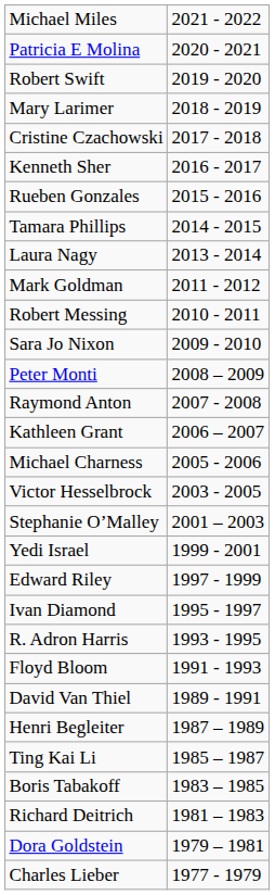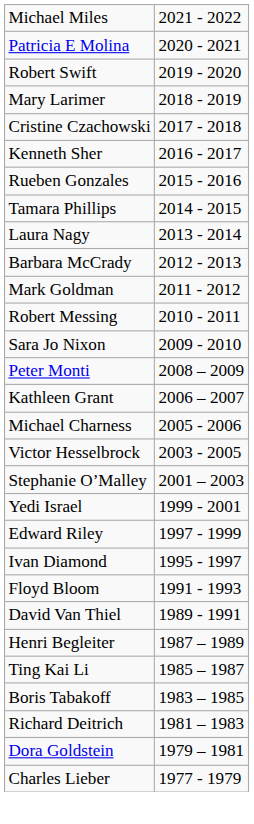 <table class="wikitable">
 <tr>
 <td>Michael Miles</td>
 <td>2021 - 2022</td>
 </tr>
 <tr>
 <td><a href='#'>Patricia E Molina</a></td>
 <td>2020 - 2021</td>
 </tr>
 <tr>
 <td>Robert Swift</td>
 <td>2019 - 2020</td>
 </tr>
 <tr>
 <td>Mary Larimer</td>
 <td>2018 - 2019</td>
 </tr>
 <tr>
 <td>Cristine Czachowski</td>
 <td>2017 - 2018</td>
 </tr>
 <tr>
 <td>Kenneth Sher</td>
 <td>2016 - 2017</td>
 </tr>
 <tr>
 <td>Rueben Gonzales</td>
 <td>2015 - 2016</td>
 </tr>
 <tr>
 <td>Tamara Phillips</td>
 <td>2014 - 2015</td>
 </tr>
 <tr>
 <td>Laura Nagy</td>
 <td>2013 - 2014</td>
 </tr>
 <tr>
+<td>Barbara McCrady</td>
+<td>2012 - 2013</td>
+</tr>
+<tr>
 <td>Mark Goldman</td>
 <td>2011 - 2012</td>
 </tr>
 <tr>
 <td>Robert Messing</td>
 <td>2010 - 2011</td>
 </tr>
 <tr>
 <td>Sara Jo Nixon</td>
 <td>2009 - 2010</td>
 </tr>
 <tr>
 <td><a href='#'>Peter Monti</a></td>
 <td>2008 – 2009</td>
-</tr>
-<tr>
-<td>Raymond Anton</td>
-<td>2007 - 2008</td>
 </tr>
 <tr>
 <td>Kathleen Grant</td>
 <td>2006 – 2007</td>
 </tr>
 <tr>
 <td>Michael Charness</td>
 <td>2005 - 2006</td>
 </tr>
 <tr>
 <td>Victor Hesselbrock</td>
 <td>2003 - 2005</td>
 </tr>
 <tr>
 <td>Stephanie O’Malley</td>
 <td>2001 – 2003</td>
 </tr>
 <tr>
 <td>Yedi Israel</td>
 <td>1999 - 2001</td>
 </tr>
 <tr>
 <td>Edward Riley</td>
 <td>1997 - 1999</td>
 </tr>
 <tr>
 <td>Ivan Diamond</td>
 <td>1995 - 1997</td>
-</tr>
-<tr>
-<td>R. Adron Harris</td>
-<td>1993 - 1995</td>
 </tr>
 <tr>
 <td>Floyd Bloom</td>
 <td>1991 - 1993</td>
 </tr>
 <tr>
 <td>David Van Thiel</td>
 <td>1989 - 1991</td>
 </tr>
 <tr>
 <td>Henri Begleiter</td>
 <td>1987 – 1989</td>
 </tr>
 <tr>
 <td>Ting Kai Li</td>
 <td>1985 – 1987</td>
 </tr>
 <tr>
 <td>Boris Tabakoff</td>
 <td>1983 – 1985</td>
 </tr>
 <tr>
 <td>Richard Deitrich</td>
 <td>1981 – 1983</td>
 </tr>
 <tr>
 <td><a href='#'>Dora Goldstein</a></td>
 <td>1979 – 1981</td>
 </tr>
 <tr>
 <td>Charles Lieber</td>
 <td>1977 - 1979</td>
 </tr>
 </table>
